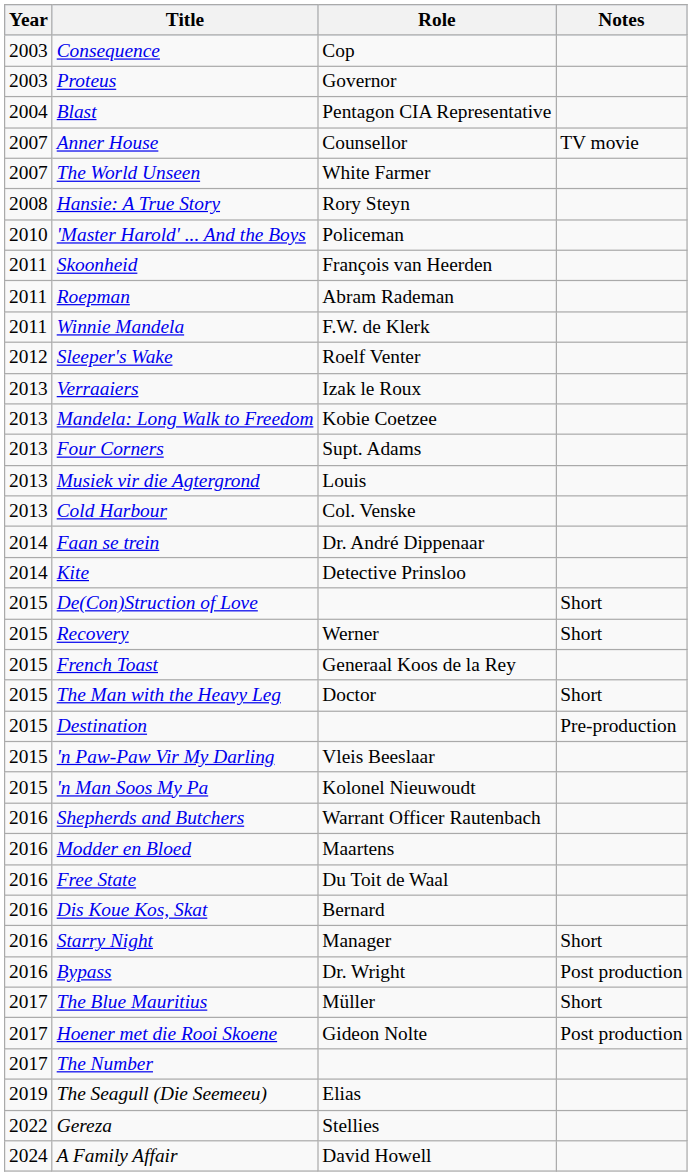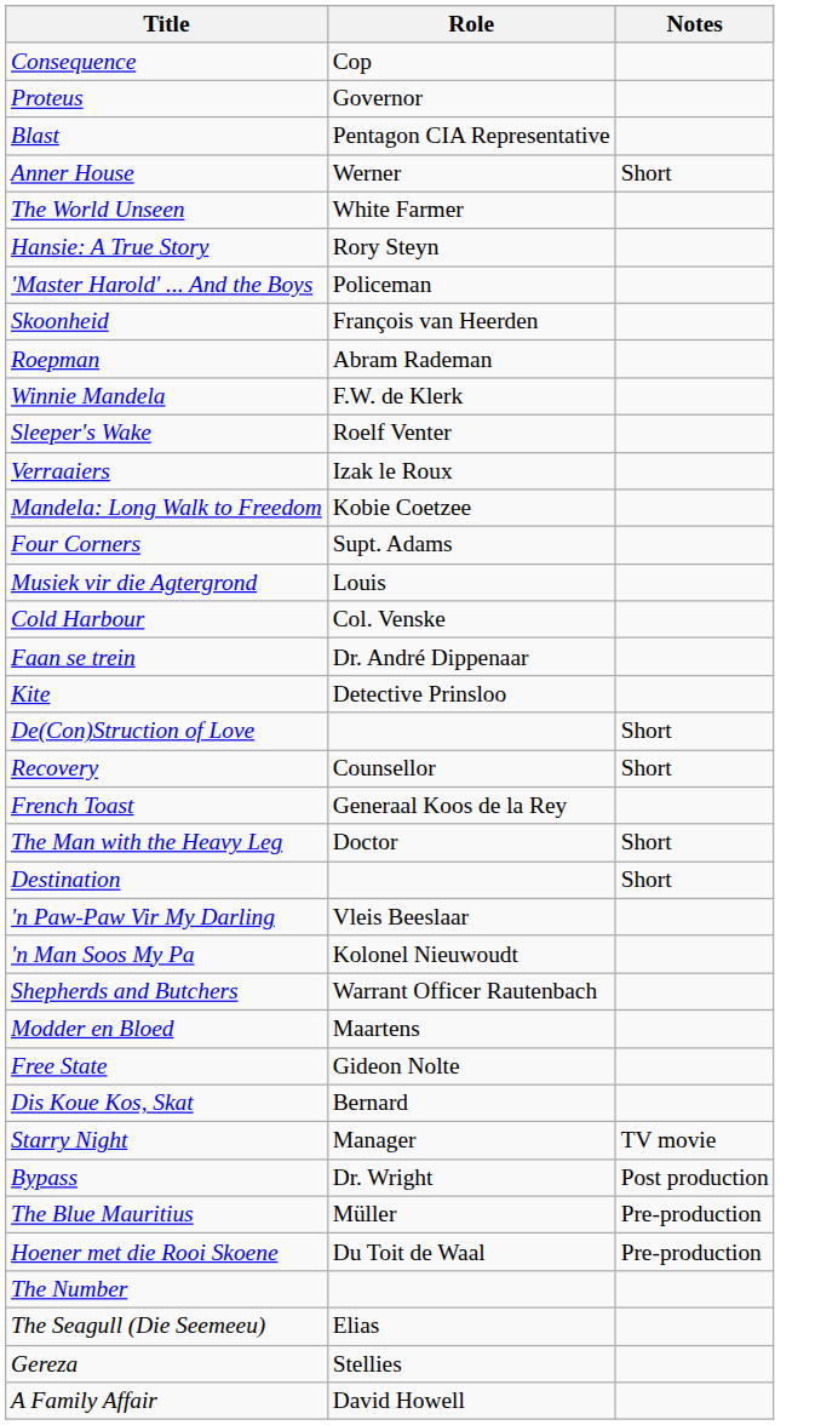 <table class="wikitable" style="margin:1em 0;">
 <tr style="background:#b0c4de;">
-<th>Year</th>
 <th>Title</th>
 <th>Role</th>
 <th>Notes</th>
 </tr>
 <tr>
-<td>2003</td>
 <td><em><a href='#'>Consequence</a></em></td>
 <td>Cop</td>
 <td></td>
 </tr>
 <tr>
-<td>2003</td>
 <td><em><a href='#'>Proteus</a></em></td>
 <td>Governor</td>
 <td></td>
 </tr>
 <tr>
-<td>2004</td>
 <td><em><a href='#'>Blast</a></em></td>
 <td>Pentagon CIA Representative</td>
 <td></td>
 </tr>
 <tr>
-<td>2007</td>
 <td><em><a href='#'>Anner House</a></em></td>
-<td>Counsellor</td>
-<td>TV movie</td>
+<td>Werner</td>
+<td>Short</td>
 </tr>
 <tr>
-<td>2007</td>
 <td><em><a href='#'>The World Unseen</a></em></td>
 <td>White Farmer</td>
 <td></td>
 </tr>
 <tr>
-<td>2008</td>
 <td><em><a href='#'>Hansie: A True Story</a></em></td>
 <td>Rory Steyn</td>
 <td></td>
 </tr>
 <tr>
-<td>2010</td>
 <td><em><a href='#'>'Master Harold' ... And the Boys</a></em></td>
 <td>Policeman</td>
 <td></td>
 </tr>
 <tr>
-<td>2011</td>
 <td><em><a href='#'>Skoonheid</a></em></td>
 <td>François van Heerden</td>
 <td></td>
 </tr>
 <tr>
-<td>2011</td>
 <td><em><a href='#'>Roepman</a></em></td>
 <td>Abram Rademan</td>
 <td></td>
 </tr>
 <tr>
-<td>2011</td>
 <td><em><a href='#'>Winnie Mandela</a></em></td>
 <td>F.W. de Klerk</td>
 <td></td>
 </tr>
 <tr>
-<td>2012</td>
 <td><em><a href='#'>Sleeper's Wake</a></em></td>
 <td>Roelf Venter</td>
 <td></td>
 </tr>
 <tr>
-<td>2013</td>
 <td><em><a href='#'>Verraaiers</a></em></td>
 <td>Izak le Roux</td>
 <td></td>
 </tr>
 <tr>
-<td>2013</td>
 <td><em><a href='#'>Mandela: Long Walk to Freedom</a></em></td>
 <td>Kobie Coetzee</td>
 <td></td>
 </tr>
 <tr>
-<td>2013</td>
 <td><em><a href='#'>Four Corners</a></em></td>
 <td>Supt. Adams</td>
 <td></td>
 </tr>
 <tr>
-<td>2013</td>
 <td><em><a href='#'>Musiek vir die Agtergrond</a></em></td>
 <td>Louis</td>
 <td></td>
 </tr>
 <tr>
-<td>2013</td>
 <td><em><a href='#'>Cold Harbour</a></em></td>
 <td>Col. Venske</td>
 <td></td>
 </tr>
 <tr>
-<td>2014</td>
 <td><em><a href='#'>Faan se trein</a></em></td>
 <td>Dr. André Dippenaar</td>
 <td></td>
 </tr>
 <tr>
-<td>2014</td>
 <td><em><a href='#'>Kite</a></em></td>
 <td>Detective Prinsloo</td>
 <td></td>
 </tr>
 <tr>
-<td>2015</td>
 <td><em><a href='#'>De(Con)Struction of Love</a></em></td>
 <td></td>
 <td>Short</td>
 </tr>
 <tr>
-<td>2015</td>
 <td><em><a href='#'>Recovery</a></em></td>
-<td>Werner</td>
+<td>Counsellor</td>
 <td>Short</td>
 </tr>
 <tr>
-<td>2015</td>
 <td><em><a href='#'>French Toast</a></em></td>
 <td>Generaal Koos de la Rey</td>
 <td></td>
 </tr>
 <tr>
-<td>2015</td>
 <td><em><a href='#'>The Man with the Heavy Leg</a></em></td>
 <td>Doctor</td>
 <td>Short</td>
 </tr>
 <tr>
-<td>2015</td>
 <td><em><a href='#'>Destination</a></em></td>
 <td></td>
-<td>Pre-production</td>
+<td>Short</td>
 </tr>
 <tr>
-<td>2015</td>
 <td><em><a href='#'>'n Paw-Paw Vir My Darling</a></em></td>
 <td>Vleis Beeslaar</td>
 <td></td>
 </tr>
 <tr>
-<td>2015</td>
 <td><em><a href='#'>'n Man Soos My Pa</a></em></td>
 <td>Kolonel Nieuwoudt</td>
 <td></td>
 </tr>
 <tr>
-<td>2016</td>
 <td><em><a href='#'>Shepherds and Butchers</a></em></td>
 <td>Warrant Officer Rautenbach</td>
 <td></td>
 </tr>
 <tr>
-<td>2016</td>
 <td><em><a href='#'>Modder en Bloed</a></em></td>
 <td>Maartens</td>
 <td></td>
 </tr>
 <tr>
-<td>2016</td>
 <td><em><a href='#'>Free State</a></em></td>
-<td>Du Toit de Waal</td>
+<td>Gideon Nolte</td>
 <td></td>
 </tr>
 <tr>
-<td>2016</td>
 <td><em><a href='#'>Dis Koue Kos, Skat</a></em></td>
 <td>Bernard</td>
 <td></td>
 </tr>
 <tr>
-<td>2016</td>
 <td><em><a href='#'>Starry Night</a></em></td>
 <td>Manager</td>
-<td>Short</td>
+<td>TV movie</td>
 </tr>
 <tr>
-<td>2016</td>
 <td><em><a href='#'>Bypass</a></em></td>
 <td>Dr. Wright</td>
 <td>Post production</td>
 </tr>
 <tr>
-<td>2017</td>
 <td><em><a href='#'>The Blue Mauritius</a></em></td>
 <td>Müller</td>
-<td>Short</td>
+<td>Pre-production</td>
 </tr>
 <tr>
-<td>2017</td>
 <td><em><a href='#'>Hoener met die Rooi Skoene</a></em></td>
-<td>Gideon Nolte</td>
-<td>Post production</td>
+<td>Du Toit de Waal</td>
+<td>Pre-production</td>
 </tr>
 <tr>
-<td>2017</td>
 <td><em><a href='#'>The Number</a></em></td>
 <td></td>
 <td></td>
 </tr>
 <tr>
-<td>2019</td>
 <td><em>The Seagull (Die Seemeeu)</em></td>
 <td>Elias</td>
 <td></td>
 </tr>
 <tr>
-<td>2022</td>
 <td><em>Gereza</em></td>
 <td>Stellies</td>
 <td></td>
 </tr>
 <tr>
-<td>2024</td>
 <td><em>A Family Affair</em></td>
 <td>David Howell</td>
 <td></td>
 </tr>
 </table>
